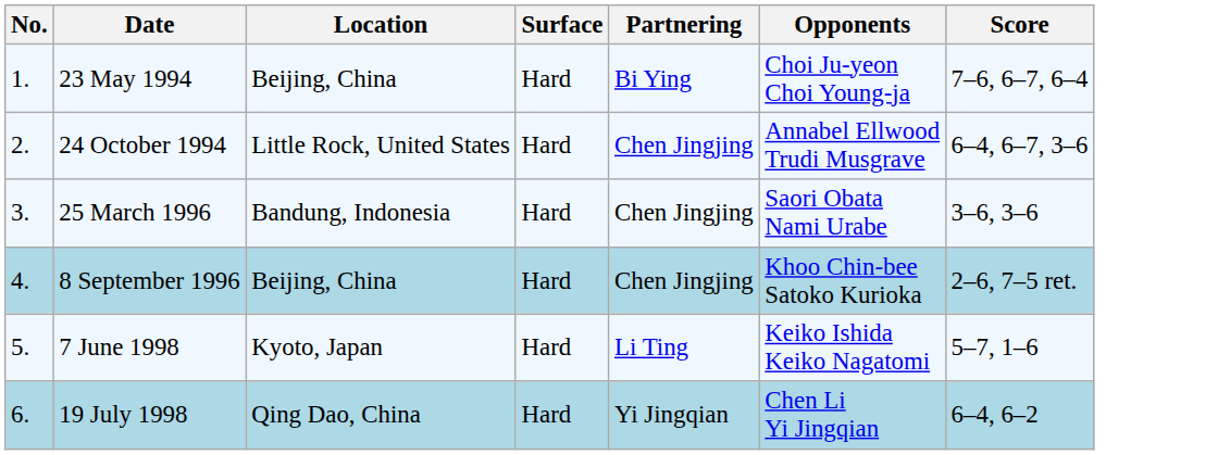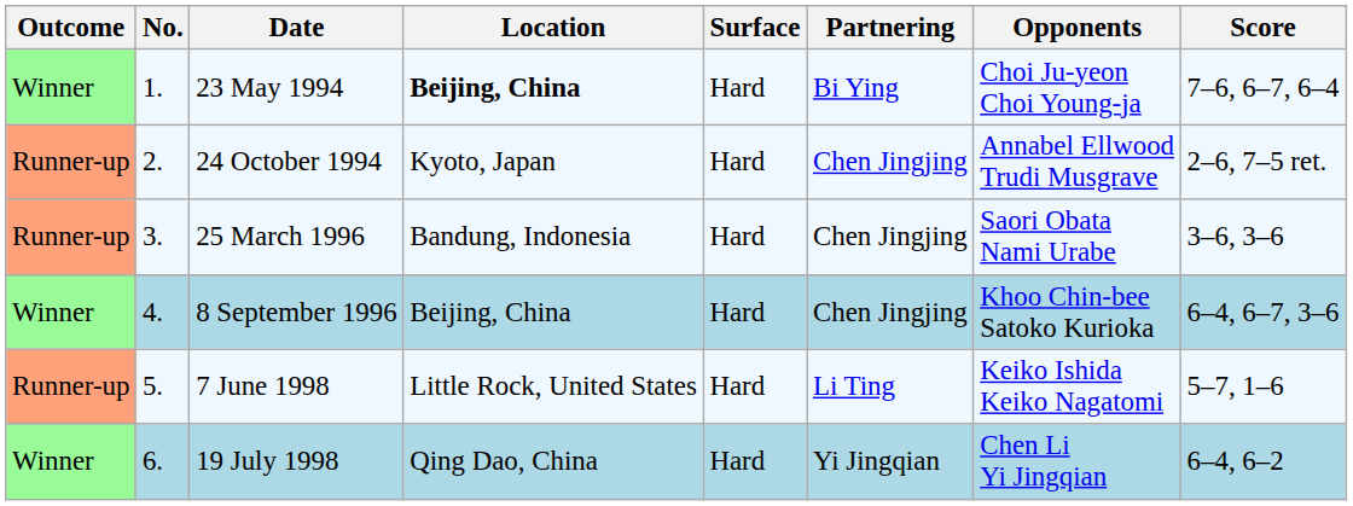 <table class="wikitable">
 <tr>
+<th>Outcome</th>
 <th>No.</th>
 <th>Date</th>
 <th>Location</th>
 <th>Surface</th>
 <th>Partnering</th>
 <th>Opponents</th>
 <th>Score</th>
 </tr>
 <tr style="background:#f0f8ff;">
+<td bgcolor=#98fb98>Winner</td>
 <td>1.</td>
 <td>23 May 1994</td>
-<td>Beijing, China</td>
+<td><strong>Beijing, China</strong></td>
 <td>Hard</td>
 <td> <a href='#'>Bi Ying</a></td>
 <td> <a href='#'>Choi Ju-yeon</a> <br>  <a href='#'>Choi Young-ja</a></td>
 <td>7–6, 6–7, 6–4</td>
 </tr>
 <tr style="background:#f0f8ff;">
+<td bgcolor=FEA07A>Runner-up</td>
 <td>2.</td>
 <td>24 October 1994</td>
-<td>Little Rock, United States</td>
+<td>Kyoto, Japan</td>
 <td>Hard</td>
 <td> <a href='#'>Chen Jingjing</a></td>
 <td> <a href='#'>Annabel Ellwood</a> <br>  <a href='#'>Trudi Musgrave</a></td>
-<td>6–4, 6–7, 3–6</td>
+<td>2–6, 7–5 ret.</td>
 </tr>
 <tr style="background:#f0f8ff;">
+<td bgcolor=FEA07A>Runner-up</td>
 <td>3.</td>
 <td>25 March 1996</td>
 <td>Bandung, Indonesia</td>
 <td>Hard</td>
 <td> Chen Jingjing</td>
 <td> <a href='#'>Saori Obata</a> <br>  <a href='#'>Nami Urabe</a></td>
 <td>3–6, 3–6</td>
 </tr>
 <tr bgcolor="lightblue">
+<td bgcolor=#98fb98>Winner</td>
 <td>4.</td>
 <td>8 September 1996</td>
 <td>Beijing, China</td>
 <td>Hard</td>
 <td> Chen Jingjing</td>
 <td> <a href='#'>Khoo Chin-bee</a> <br>  Satoko Kurioka</td>
-<td>2–6, 7–5 ret.</td>
+<td>6–4, 6–7, 3–6</td>
 </tr>
 <tr style="background:#f0f8ff;">
+<td bgcolor=FEA07A>Runner-up</td>
 <td>5.</td>
 <td>7 June 1998</td>
-<td>Kyoto, Japan</td>
+<td>Little Rock, United States</td>
 <td>Hard</td>
 <td> <a href='#'>Li Ting</a></td>
 <td> <a href='#'>Keiko Ishida</a> <br>  <a href='#'>Keiko Nagatomi</a></td>
 <td>5–7, 1–6</td>
 </tr>
 <tr bgcolor="lightblue">
+<td bgcolor=#98fb98>Winner</td>
 <td>6.</td>
 <td>19 July 1998</td>
 <td>Qing Dao, China</td>
 <td>Hard</td>
 <td> Yi Jingqian</td>
 <td> <a href='#'>Chen Li</a> <br>  <a href='#'>Yi Jingqian</a></td>
 <td>6–4, 6–2</td>
 </tr>
 </table>
